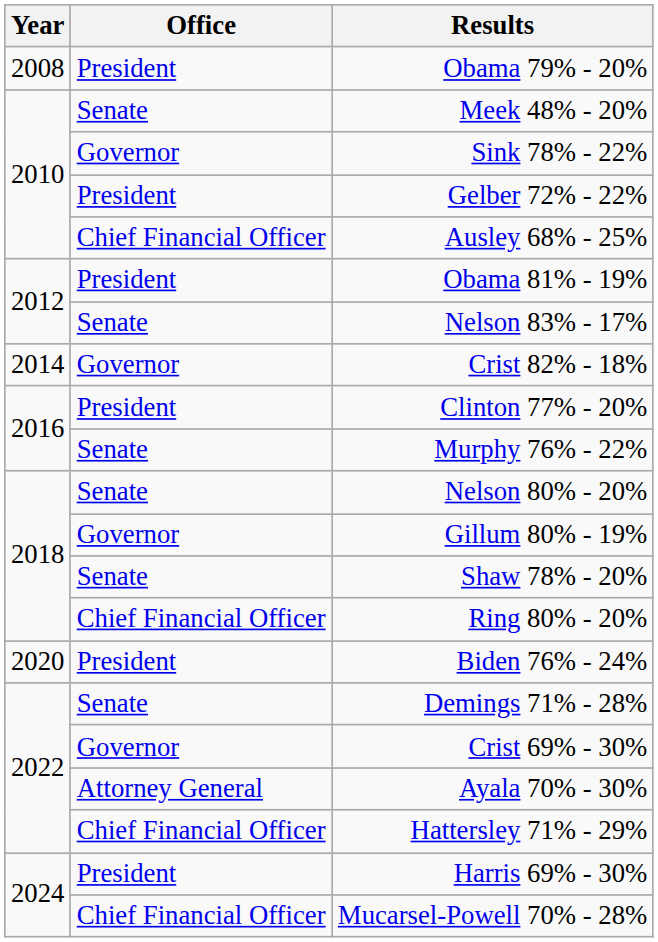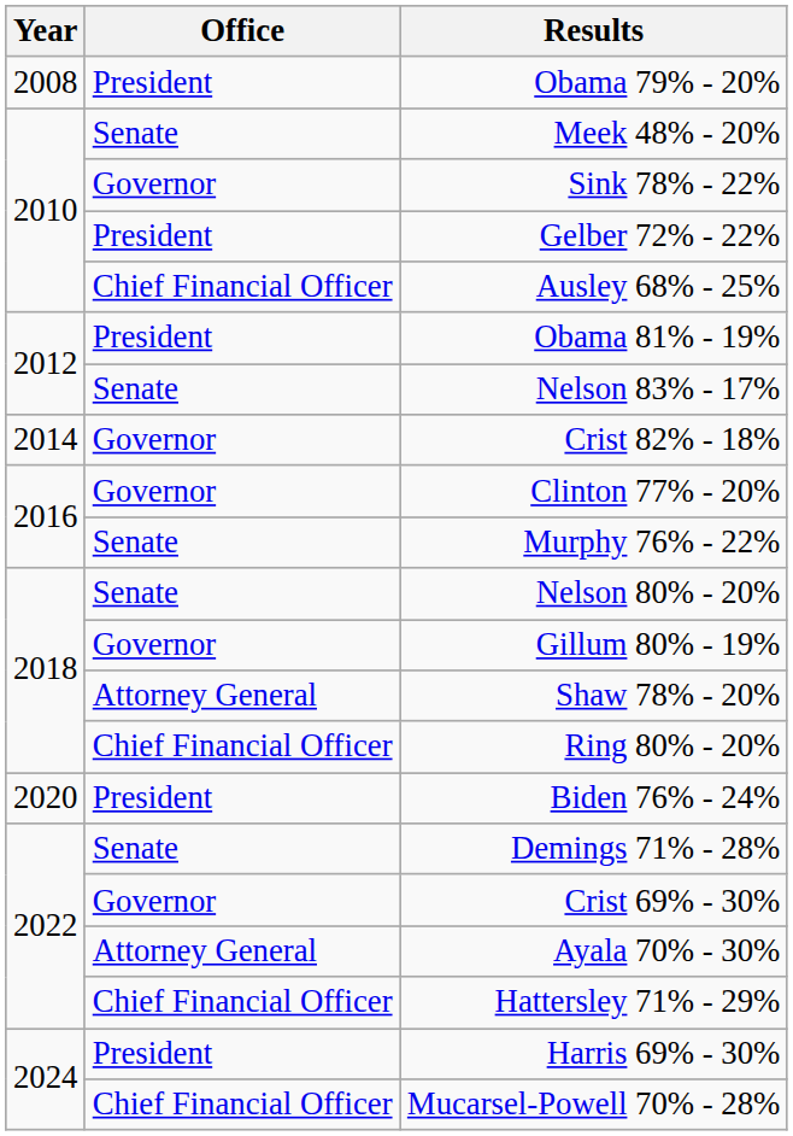 <table class=wikitable>
 <tr>
 <th>Year</th>
 <th>Office</th>
 <th>Results</th>
 </tr>
 <tr>
 <td>2008</td>
 <td><a href='#'>President</a></td>
 <td align="right" ><a href='#'>Obama</a> 79% - 20%</td>
 </tr>
 <tr>
 <td rowspan=4>2010</td>
 <td><a href='#'>Senate</a></td>
 <td align="right" ><a href='#'>Meek</a> 48% - 20%</td>
 </tr>
 <tr>
 <td><a href='#'>Governor</a></td>
 <td align="right" ><a href='#'>Sink</a> 78% - 22%</td>
 </tr>
 <tr>
 <td><a href='#'>President</a></td>
 <td align="right" ><a href='#'>Gelber</a> 72% - 22%</td>
 </tr>
 <tr>
 <td><a href='#'>Chief Financial Officer</a></td>
 <td align="right" ><a href='#'>Ausley</a> 68% - 25%</td>
 </tr>
 <tr>
 <td rowspan=2>2012</td>
 <td><a href='#'>President</a></td>
 <td align="right" ><a href='#'>Obama</a> 81% - 19%</td>
 </tr>
 <tr>
 <td><a href='#'>Senate</a></td>
 <td align="right" ><a href='#'>Nelson</a> 83% - 17%</td>
 </tr>
 <tr>
 <td>2014</td>
 <td><a href='#'>Governor</a></td>
 <td align="right" ><a href='#'>Crist</a> 82% - 18%</td>
 </tr>
 <tr>
 <td rowspan=2>2016</td>
-<td><a href='#'>President</a></td>
+<td><a href='#'>Governor</a></td>
 <td align="right" ><a href='#'>Clinton</a> 77% - 20%</td>
 </tr>
 <tr>
 <td><a href='#'>Senate</a></td>
 <td align="right" ><a href='#'>Murphy</a> 76% - 22%</td>
 </tr>
 <tr>
 <td rowspan=4>2018</td>
 <td><a href='#'>Senate</a></td>
 <td align="right" ><a href='#'>Nelson</a> 80% - 20%</td>
 </tr>
 <tr>
 <td><a href='#'>Governor</a></td>
 <td align="right" ><a href='#'>Gillum</a> 80% - 19%</td>
 </tr>
 <tr>
-<td><a href='#'>Senate</a></td>
+<td><a href='#'>Attorney General</a></td>
 <td align="right" ><a href='#'>Shaw</a> 78% - 20%</td>
 </tr>
 <tr>
 <td><a href='#'>Chief Financial Officer</a></td>
 <td align="right" ><a href='#'>Ring</a> 80% - 20%</td>
 </tr>
 <tr>
 <td>2020</td>
 <td><a href='#'>President</a></td>
 <td align="right" ><a href='#'>Biden</a> 76% - 24%</td>
 </tr>
 <tr>
 <td rowspan=4>2022</td>
 <td><a href='#'>Senate</a></td>
 <td align="right" ><a href='#'>Demings</a> 71% - 28%</td>
 </tr>
 <tr>
 <td><a href='#'>Governor</a></td>
 <td align="right" ><a href='#'>Crist</a> 69% - 30%</td>
 </tr>
 <tr>
 <td><a href='#'>Attorney General</a></td>
 <td align="right" ><a href='#'>Ayala</a> 70% - 30%</td>
 </tr>
 <tr>
 <td><a href='#'>Chief Financial Officer</a></td>
 <td align="right" ><a href='#'>Hattersley</a> 71% - 29%</td>
 </tr>
 <tr>
 <td rowspan=2>2024</td>
 <td><a href='#'>President</a></td>
 <td align="right" ><a href='#'>Harris</a> 69% - 30%</td>
 </tr>
 <tr>
 <td><a href='#'>Chief Financial Officer</a></td>
 <td align="right" ><a href='#'>Mucarsel-Powell</a> 70% - 28%</td>
 </tr>
 </table>
